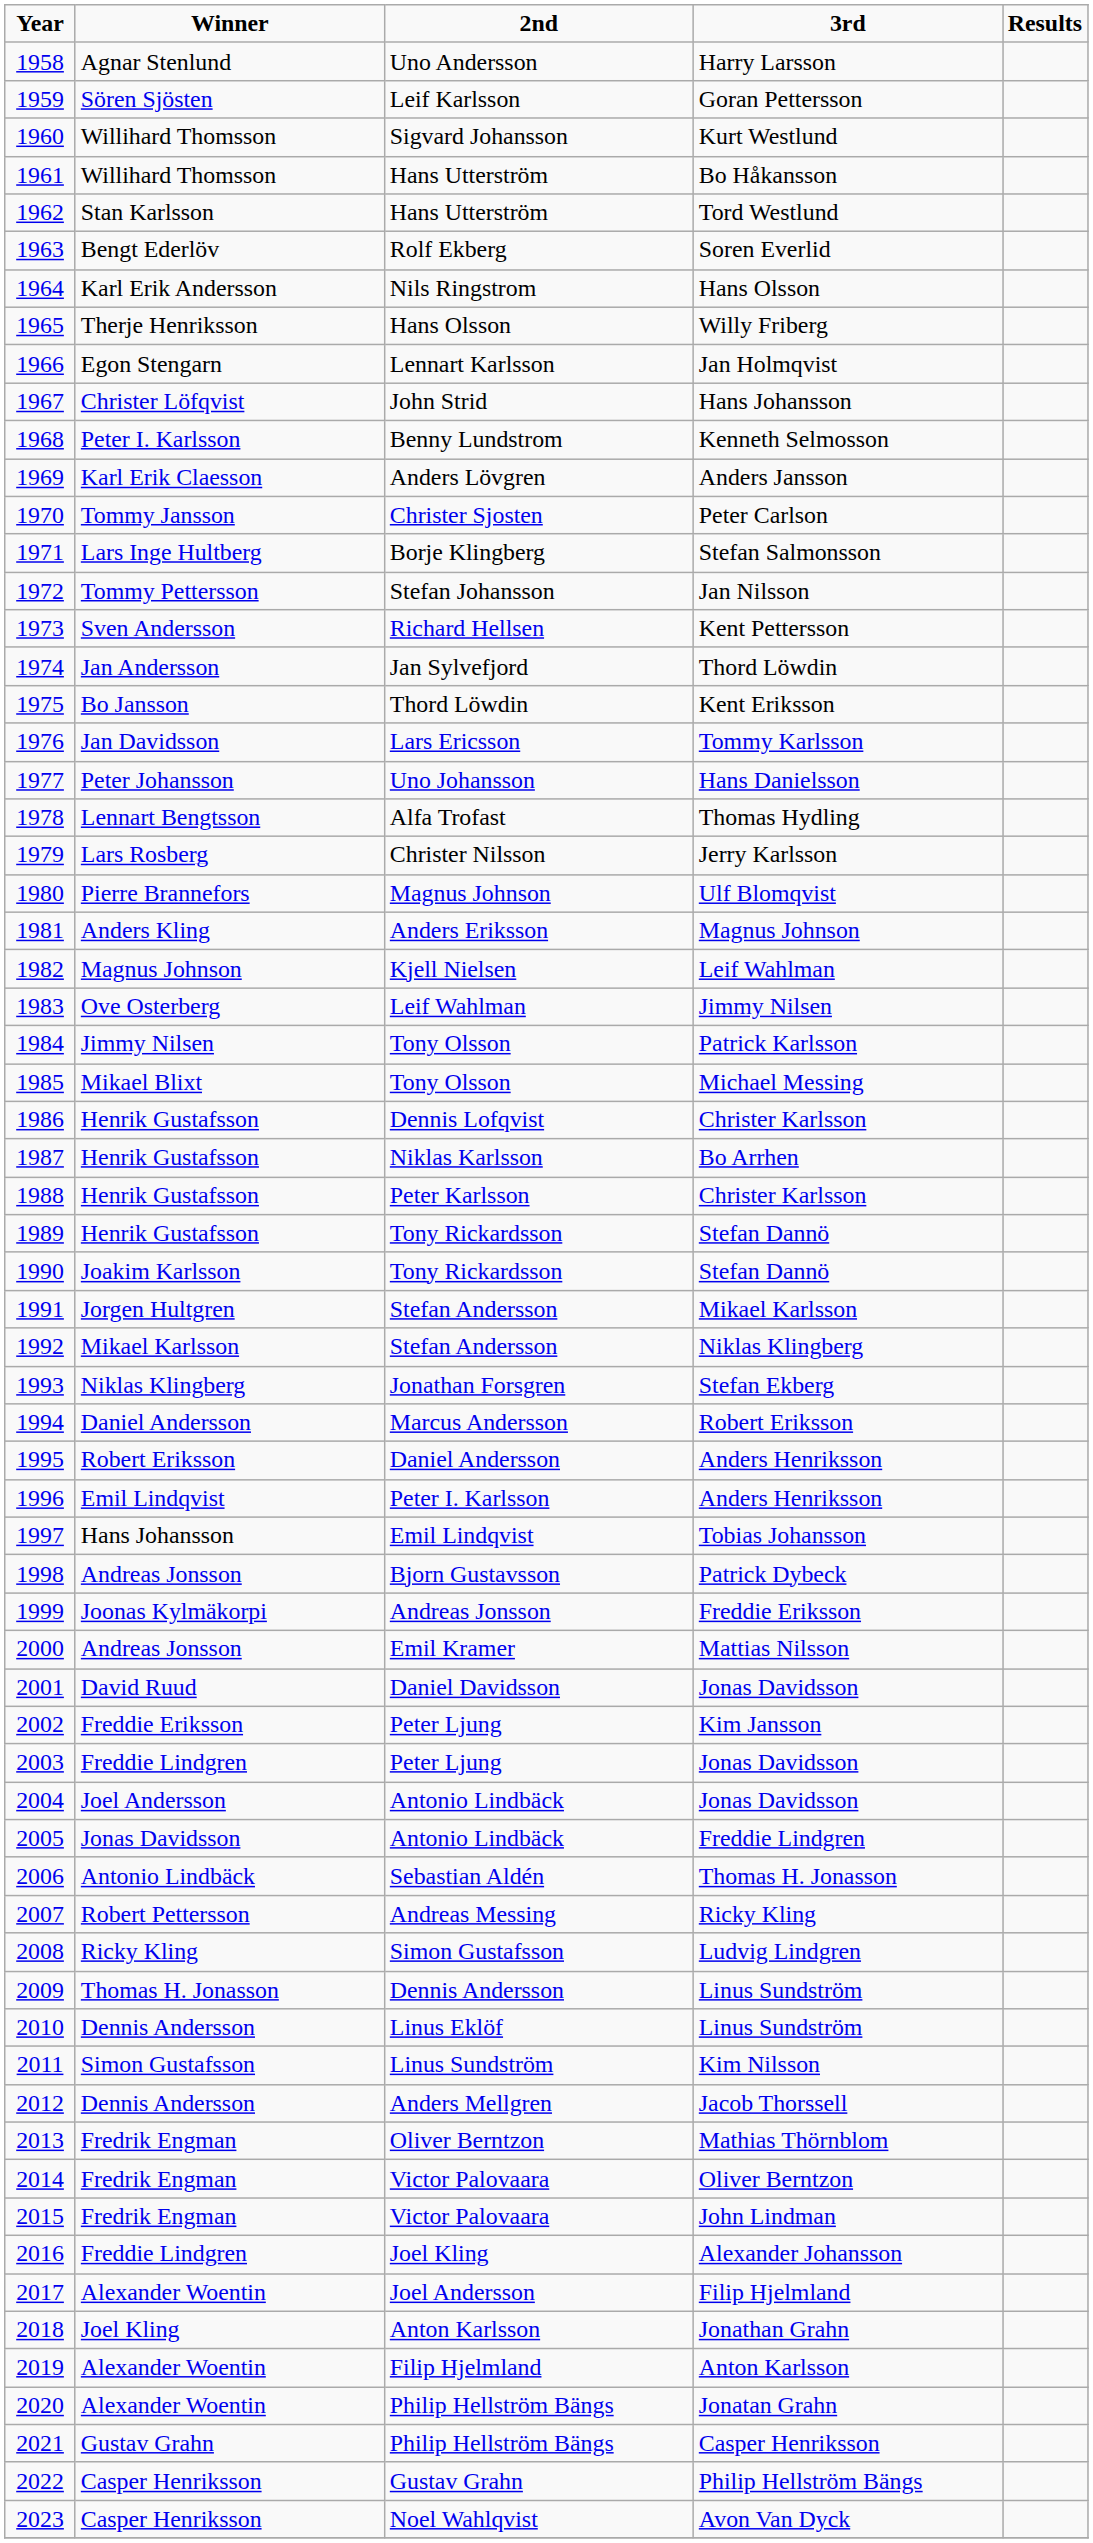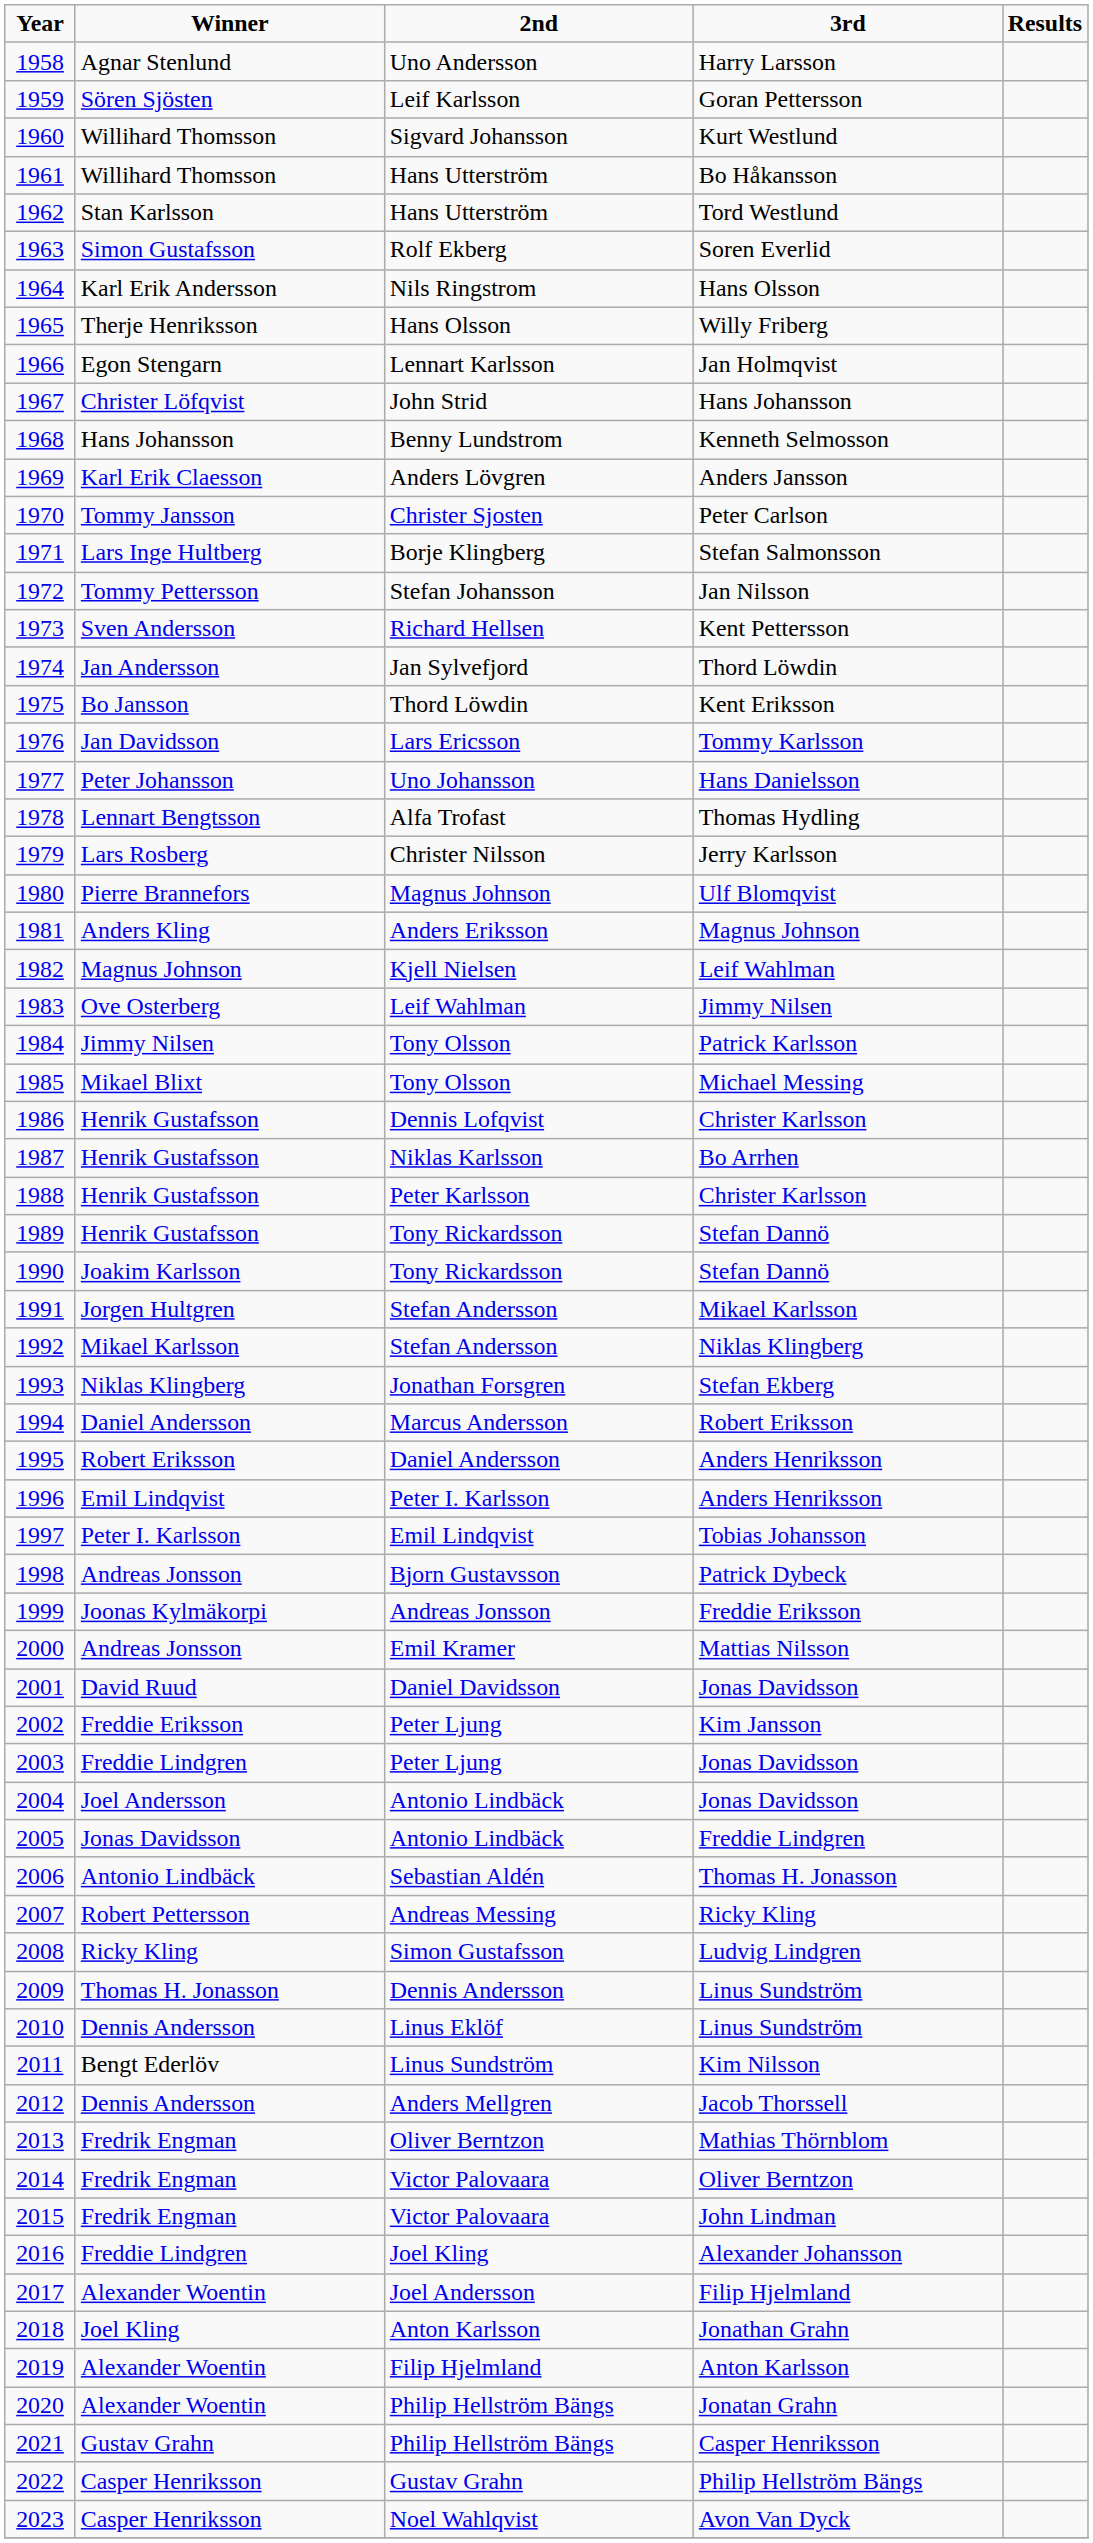 <table class="wikitable">
 <tr align=center>
 <td width=40px><strong>Year</strong></td>
 <td width=200px><strong>Winner</strong></td>
 <td width=200px><strong>2nd</strong></td>
 <td width=200px><strong>3rd</strong></td>
 <td width=40px><strong>Results</strong></td>
 </tr>
 <tr>
 <td align=center><a href='#'>1958</a></td>
 <td>Agnar Stenlund</td>
 <td>Uno Andersson</td>
 <td>Harry Larsson</td>
 <td></td>
 </tr>
 <tr>
 <td align=center><a href='#'>1959</a></td>
 <td><a href='#'>Sören Sjösten</a></td>
 <td>Leif Karlsson</td>
 <td>Goran Pettersson</td>
 <td></td>
 </tr>
 <tr>
 <td align=center><a href='#'>1960</a></td>
 <td>Willihard Thomsson</td>
 <td>Sigvard Johansson</td>
 <td>Kurt Westlund</td>
 <td></td>
 </tr>
 <tr>
 <td align=center><a href='#'>1961</a></td>
 <td>Willihard Thomsson</td>
 <td>Hans Utterström</td>
 <td>Bo Håkansson</td>
 <td></td>
 </tr>
 <tr>
 <td align=center><a href='#'>1962</a></td>
 <td>Stan Karlsson</td>
 <td>Hans Utterström</td>
 <td>Tord Westlund</td>
 <td></td>
 </tr>
 <tr>
 <td align=center><a href='#'>1963</a></td>
-<td>Bengt Ederlöv</td>
+<td><a href='#'>Simon Gustafsson</a></td>
 <td>Rolf Ekberg</td>
 <td>Soren Everlid</td>
 <td></td>
 </tr>
 <tr>
 <td align=center><a href='#'>1964</a></td>
 <td>Karl Erik Andersson</td>
 <td>Nils Ringstrom</td>
 <td>Hans Olsson</td>
 <td></td>
 </tr>
 <tr>
 <td align=center><a href='#'>1965</a></td>
 <td>Therje Henriksson</td>
 <td>Hans Olsson</td>
 <td>Willy Friberg</td>
 <td></td>
 </tr>
 <tr>
 <td align=center><a href='#'>1966</a></td>
 <td>Egon Stengarn</td>
 <td>Lennart Karlsson</td>
 <td>Jan Holmqvist</td>
 <td></td>
 </tr>
 <tr>
 <td align=center><a href='#'>1967</a></td>
 <td><a href='#'>Christer Löfqvist</a></td>
 <td>John Strid</td>
 <td>Hans Johansson</td>
 <td></td>
 </tr>
 <tr>
 <td align=center><a href='#'>1968</a></td>
-<td><a href='#'>Peter I. Karlsson</a></td>
+<td>Hans Johansson</td>
 <td>Benny Lundstrom</td>
 <td>Kenneth Selmosson</td>
 <td></td>
 </tr>
 <tr>
 <td align=center><a href='#'>1969</a></td>
 <td><a href='#'>Karl Erik Claesson</a></td>
 <td>Anders Lövgren</td>
 <td>Anders Jansson</td>
 <td></td>
 </tr>
 <tr>
 <td align=center><a href='#'>1970</a></td>
 <td><a href='#'>Tommy Jansson</a></td>
 <td><a href='#'>Christer Sjosten</a></td>
 <td>Peter Carlson</td>
 <td></td>
 </tr>
 <tr>
 <td align=center><a href='#'>1971</a></td>
 <td><a href='#'>Lars Inge Hultberg</a></td>
 <td>Borje Klingberg</td>
 <td>Stefan Salmonsson</td>
 <td></td>
 </tr>
 <tr>
 <td align=center><a href='#'>1972</a></td>
 <td><a href='#'>Tommy Pettersson</a></td>
 <td>Stefan Johansson</td>
 <td>Jan Nilsson</td>
 <td></td>
 </tr>
 <tr>
 <td align=center><a href='#'>1973</a></td>
 <td><a href='#'>Sven Andersson</a></td>
 <td><a href='#'>Richard Hellsen</a></td>
 <td>Kent Pettersson</td>
 <td></td>
 </tr>
 <tr>
 <td align=center><a href='#'>1974</a></td>
 <td><a href='#'>Jan Andersson</a></td>
 <td>Jan Sylvefjord</td>
 <td>Thord Löwdin</td>
 <td></td>
 </tr>
 <tr>
 <td align=center><a href='#'>1975</a></td>
 <td><a href='#'>Bo Jansson</a></td>
 <td>Thord Löwdin</td>
 <td>Kent Eriksson</td>
 <td></td>
 </tr>
 <tr>
 <td align=center><a href='#'>1976</a></td>
 <td><a href='#'>Jan Davidsson</a></td>
 <td><a href='#'>Lars Ericsson</a></td>
 <td><a href='#'>Tommy Karlsson</a></td>
 <td></td>
 </tr>
 <tr>
 <td align=center><a href='#'>1977</a></td>
 <td><a href='#'>Peter Johansson</a></td>
 <td><a href='#'>Uno Johansson</a></td>
 <td><a href='#'>Hans Danielsson</a></td>
 <td></td>
 </tr>
 <tr>
 <td align=center><a href='#'>1978</a></td>
 <td><a href='#'>Lennart Bengtsson</a></td>
 <td>Alfa Trofast</td>
 <td>Thomas Hydling</td>
 <td></td>
 </tr>
 <tr>
 <td align=center><a href='#'>1979</a></td>
 <td><a href='#'>Lars Rosberg</a></td>
 <td>Christer Nilsson</td>
 <td>Jerry Karlsson</td>
 <td></td>
 </tr>
 <tr>
 <td align=center><a href='#'>1980</a></td>
 <td><a href='#'>Pierre Brannefors</a></td>
 <td><a href='#'>Magnus Johnson</a></td>
 <td><a href='#'>Ulf Blomqvist</a></td>
 <td></td>
 </tr>
 <tr>
 <td align=center><a href='#'>1981</a></td>
 <td><a href='#'>Anders Kling</a></td>
 <td><a href='#'>Anders Eriksson</a></td>
 <td><a href='#'>Magnus Johnson</a></td>
 <td></td>
 </tr>
 <tr>
 <td align=center><a href='#'>1982</a></td>
 <td><a href='#'>Magnus Johnson</a></td>
 <td><a href='#'>Kjell Nielsen</a></td>
 <td><a href='#'>Leif Wahlman</a></td>
 <td></td>
 </tr>
 <tr>
 <td align=center><a href='#'>1983</a></td>
 <td><a href='#'>Ove Osterberg</a></td>
 <td><a href='#'>Leif Wahlman</a></td>
 <td><a href='#'>Jimmy Nilsen</a></td>
 <td></td>
 </tr>
 <tr>
 <td align=center><a href='#'>1984</a></td>
 <td><a href='#'>Jimmy Nilsen</a></td>
 <td><a href='#'>Tony Olsson</a></td>
 <td><a href='#'>Patrick Karlsson</a></td>
 <td></td>
 </tr>
 <tr>
 <td align=center><a href='#'>1985</a></td>
 <td><a href='#'>Mikael Blixt</a></td>
 <td><a href='#'>Tony Olsson</a></td>
 <td><a href='#'>Michael Messing</a></td>
 <td></td>
 </tr>
 <tr>
 <td align=center><a href='#'>1986</a></td>
 <td><a href='#'>Henrik Gustafsson</a></td>
 <td><a href='#'>Dennis Lofqvist</a></td>
 <td><a href='#'>Christer Karlsson</a></td>
 <td></td>
 </tr>
 <tr>
 <td align=center><a href='#'>1987</a></td>
 <td><a href='#'>Henrik Gustafsson</a></td>
 <td><a href='#'>Niklas Karlsson</a></td>
 <td><a href='#'>Bo Arrhen</a></td>
 <td></td>
 </tr>
 <tr>
 <td align=center><a href='#'>1988</a></td>
 <td><a href='#'>Henrik Gustafsson</a></td>
 <td><a href='#'>Peter Karlsson</a></td>
 <td><a href='#'>Christer Karlsson</a></td>
 <td></td>
 </tr>
 <tr>
 <td align=center><a href='#'>1989</a></td>
 <td><a href='#'>Henrik Gustafsson</a></td>
 <td><a href='#'>Tony Rickardsson</a></td>
 <td><a href='#'>Stefan Dannö</a></td>
 <td></td>
 </tr>
 <tr>
 <td align=center><a href='#'>1990</a></td>
 <td><a href='#'>Joakim Karlsson</a></td>
 <td><a href='#'>Tony Rickardsson</a></td>
 <td><a href='#'>Stefan Dannö</a></td>
 <td></td>
 </tr>
 <tr>
 <td align=center><a href='#'>1991</a></td>
 <td><a href='#'>Jorgen Hultgren</a></td>
 <td><a href='#'>Stefan Andersson</a></td>
 <td><a href='#'>Mikael Karlsson</a></td>
 <td></td>
 </tr>
 <tr>
 <td align=center><a href='#'>1992</a></td>
 <td><a href='#'>Mikael Karlsson</a></td>
 <td><a href='#'>Stefan Andersson</a></td>
 <td><a href='#'>Niklas Klingberg</a></td>
 <td></td>
 </tr>
 <tr>
 <td align=center><a href='#'>1993</a></td>
 <td><a href='#'>Niklas Klingberg</a></td>
 <td><a href='#'>Jonathan Forsgren</a></td>
 <td><a href='#'>Stefan Ekberg</a></td>
 <td></td>
 </tr>
 <tr>
 <td align=center><a href='#'>1994</a></td>
 <td><a href='#'>Daniel Andersson</a></td>
 <td><a href='#'>Marcus Andersson</a></td>
 <td><a href='#'>Robert Eriksson</a></td>
 <td></td>
 </tr>
 <tr>
 <td align=center><a href='#'>1995</a></td>
 <td><a href='#'>Robert Eriksson</a></td>
 <td><a href='#'>Daniel Andersson</a></td>
 <td><a href='#'>Anders Henriksson</a></td>
 <td></td>
 </tr>
 <tr>
 <td align=center><a href='#'>1996</a></td>
 <td><a href='#'>Emil Lindqvist</a></td>
 <td><a href='#'>Peter I. Karlsson</a></td>
 <td><a href='#'>Anders Henriksson</a></td>
 <td></td>
 </tr>
 <tr>
 <td align=center><a href='#'>1997</a></td>
-<td>Hans Johansson</td>
+<td><a href='#'>Peter I. Karlsson</a></td>
 <td><a href='#'>Emil Lindqvist</a></td>
 <td><a href='#'>Tobias Johansson</a></td>
 <td></td>
 </tr>
 <tr>
 <td align=center><a href='#'>1998</a></td>
 <td><a href='#'>Andreas Jonsson</a></td>
 <td><a href='#'>Bjorn Gustavsson</a></td>
 <td><a href='#'>Patrick Dybeck</a></td>
 <td></td>
 </tr>
 <tr>
 <td align=center><a href='#'>1999</a></td>
 <td><a href='#'>Joonas Kylmäkorpi</a></td>
 <td><a href='#'>Andreas Jonsson</a></td>
 <td><a href='#'>Freddie Eriksson</a></td>
 <td></td>
 </tr>
 <tr>
 <td align=center><a href='#'>2000</a></td>
 <td><a href='#'>Andreas Jonsson</a></td>
 <td><a href='#'>Emil Kramer</a></td>
 <td><a href='#'>Mattias Nilsson</a></td>
 <td></td>
 </tr>
 <tr>
 <td align=center><a href='#'>2001</a></td>
 <td><a href='#'>David Ruud</a></td>
 <td><a href='#'>Daniel Davidsson</a></td>
 <td><a href='#'>Jonas Davidsson</a></td>
 <td></td>
 </tr>
 <tr>
 <td align=center><a href='#'>2002</a></td>
 <td><a href='#'>Freddie Eriksson</a></td>
 <td><a href='#'>Peter Ljung</a></td>
 <td><a href='#'>Kim Jansson</a></td>
 <td></td>
 </tr>
 <tr>
 <td align=center><a href='#'>2003</a></td>
 <td><a href='#'>Freddie Lindgren</a></td>
 <td><a href='#'>Peter Ljung</a></td>
 <td><a href='#'>Jonas Davidsson</a></td>
 <td></td>
 </tr>
 <tr>
 <td align=center><a href='#'>2004</a></td>
 <td><a href='#'>Joel Andersson</a></td>
 <td><a href='#'>Antonio Lindbäck</a></td>
 <td><a href='#'>Jonas Davidsson</a></td>
 <td></td>
 </tr>
 <tr>
 <td align=center><a href='#'>2005</a></td>
 <td><a href='#'>Jonas Davidsson</a></td>
 <td><a href='#'>Antonio Lindbäck</a></td>
 <td><a href='#'>Freddie Lindgren</a></td>
 <td></td>
 </tr>
 <tr>
 <td align=center><a href='#'>2006</a></td>
 <td><a href='#'>Antonio Lindbäck</a></td>
 <td><a href='#'>Sebastian Aldén</a></td>
 <td><a href='#'>Thomas H. Jonasson</a></td>
 <td></td>
 </tr>
 <tr>
 <td align=center><a href='#'>2007</a></td>
 <td><a href='#'>Robert Pettersson</a></td>
 <td><a href='#'>Andreas Messing</a></td>
 <td><a href='#'>Ricky Kling</a></td>
 <td></td>
 </tr>
 <tr>
 <td align=center><a href='#'>2008</a></td>
 <td><a href='#'>Ricky Kling</a></td>
 <td><a href='#'>Simon Gustafsson</a></td>
 <td><a href='#'>Ludvig Lindgren</a></td>
 <td></td>
 </tr>
 <tr>
 <td align=center><a href='#'>2009</a></td>
 <td><a href='#'>Thomas H. Jonasson</a></td>
 <td><a href='#'>Dennis Andersson</a></td>
 <td><a href='#'>Linus Sundström</a></td>
 <td></td>
 </tr>
 <tr>
 <td align=center><a href='#'>2010</a></td>
 <td><a href='#'>Dennis Andersson</a></td>
 <td><a href='#'>Linus Eklöf</a></td>
 <td><a href='#'>Linus Sundström</a></td>
 <td></td>
 </tr>
 <tr>
 <td align=center><a href='#'>2011</a></td>
-<td><a href='#'>Simon Gustafsson</a></td>
+<td>Bengt Ederlöv</td>
 <td><a href='#'>Linus Sundström</a></td>
 <td><a href='#'>Kim Nilsson</a></td>
 <td></td>
 </tr>
 <tr>
 <td align=center><a href='#'>2012</a></td>
 <td><a href='#'>Dennis Andersson</a></td>
 <td><a href='#'>Anders Mellgren</a></td>
 <td><a href='#'>Jacob Thorssell</a></td>
 <td></td>
 </tr>
 <tr>
 <td align=center><a href='#'>2013</a></td>
 <td><a href='#'>Fredrik Engman</a></td>
 <td><a href='#'>Oliver Berntzon</a></td>
 <td><a href='#'>Mathias Thörnblom</a></td>
 <td></td>
 </tr>
 <tr>
 <td align=center><a href='#'>2014</a></td>
 <td><a href='#'>Fredrik Engman</a></td>
 <td><a href='#'>Victor Palovaara</a></td>
 <td><a href='#'>Oliver Berntzon</a></td>
 <td></td>
 </tr>
 <tr>
 <td align=center><a href='#'>2015</a></td>
 <td><a href='#'>Fredrik Engman</a></td>
 <td><a href='#'>Victor Palovaara</a></td>
 <td><a href='#'>John Lindman</a></td>
 <td></td>
 </tr>
 <tr>
 <td align=center><a href='#'>2016</a></td>
 <td><a href='#'>Freddie Lindgren</a></td>
 <td><a href='#'>Joel Kling</a></td>
 <td><a href='#'>Alexander Johansson</a></td>
 <td></td>
 </tr>
 <tr>
 <td align=center><a href='#'>2017</a></td>
 <td><a href='#'>Alexander Woentin</a></td>
 <td><a href='#'>Joel Andersson</a></td>
 <td><a href='#'>Filip Hjelmland</a></td>
 <td></td>
 </tr>
 <tr>
 <td align=center><a href='#'>2018</a></td>
 <td><a href='#'>Joel Kling</a></td>
 <td><a href='#'>Anton Karlsson</a></td>
 <td><a href='#'>Jonathan Grahn</a></td>
 <td></td>
 </tr>
 <tr>
 <td align=center><a href='#'>2019</a></td>
 <td><a href='#'>Alexander Woentin</a></td>
 <td><a href='#'>Filip Hjelmland</a></td>
 <td><a href='#'>Anton Karlsson</a></td>
 <td></td>
 </tr>
 <tr>
 <td align=center><a href='#'>2020</a></td>
 <td><a href='#'>Alexander Woentin</a></td>
 <td><a href='#'>Philip Hellström Bängs</a></td>
 <td><a href='#'>Jonatan Grahn</a></td>
 <td></td>
 </tr>
 <tr>
 <td align=center><a href='#'>2021</a></td>
 <td><a href='#'>Gustav Grahn</a></td>
 <td><a href='#'>Philip Hellström Bängs</a></td>
 <td><a href='#'>Casper Henriksson</a></td>
 <td></td>
 </tr>
 <tr>
 <td align=center><a href='#'>2022</a></td>
 <td><a href='#'>Casper Henriksson</a></td>
 <td><a href='#'>Gustav Grahn</a></td>
 <td><a href='#'>Philip Hellström Bängs</a></td>
 <td></td>
 </tr>
 <tr>
 <td align=center><a href='#'>2023</a></td>
 <td><a href='#'>Casper Henriksson</a></td>
 <td><a href='#'>Noel Wahlqvist</a></td>
 <td><a href='#'>Avon Van Dyck</a></td>
 <td></td>
 </tr>
 <tr>
 </tr>
 </table>
